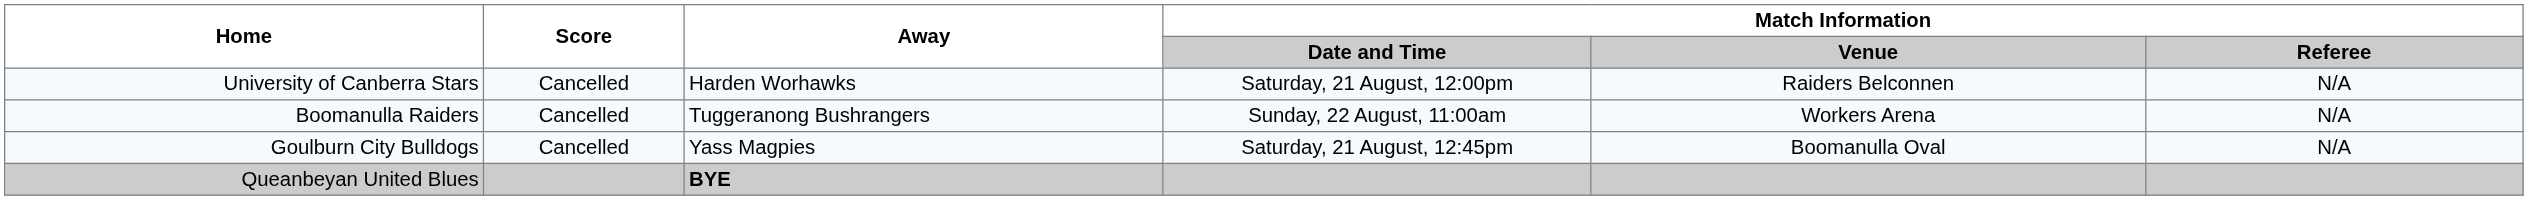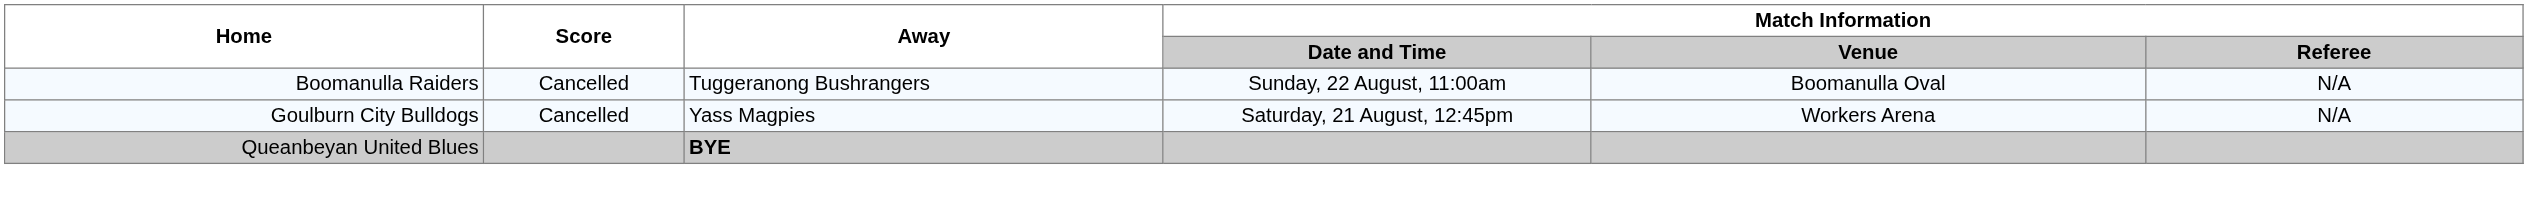 <table border="1" cellpadding="3" cellspacing="0" width="100%" style="border-collapse:collapse;  text-align:center;">
 <tr>
 <th rowspan="2" width="19%">Home</th>
 <th rowspan="2" width="8%">Score</th>
 <th rowspan="2" width="19%">Away</th>
 <th colspan="3">Match Information</th>
 </tr>
 <tr bgcolor="#CCCCCC">
 <th width="17%">Date and Time</th>
 <th width="22%">Venue</th>
 <th width="50%">Referee</th>
 </tr>
 <tr style="text-align:center; background:#f5faff;">
-<td align="right">University of Canberra Stars </td>
-<td>Cancelled</td>
-<td align="left"> Harden Worhawks</td>
-<td>Saturday, 21 August, 12:00pm</td>
-<td>Raiders Belconnen</td>
-<td>N/A</td>
-</tr>
-<tr style="text-align:center; background:#f5faff;">
 <td align="right">Boomanulla Raiders </td>
 <td>Cancelled</td>
 <td align="left"> Tuggeranong Bushrangers</td>
 <td>Sunday, 22 August, 11:00am</td>
-<td>Workers Arena</td>
+<td>Boomanulla Oval</td>
 <td>N/A</td>
 </tr>
 <tr style="text-align:center; background:#f5faff;">
 <td align="right">Goulburn City Bulldogs </td>
 <td>Cancelled</td>
 <td align="left"> Yass Magpies</td>
 <td>Saturday, 21 August, 12:45pm</td>
-<td>Boomanulla Oval</td>
+<td>Workers Arena</td>
 <td>N/A</td>
 </tr>
 <tr style="text-align:center; background:#CCCCCC;">
 <td align="right">Queanbeyan United Blues </td>
 <td></td>
 <td align="left"><strong>BYE</strong></td>
 <td></td>
 <td></td>
 <td></td>
 </tr>
 </table>
